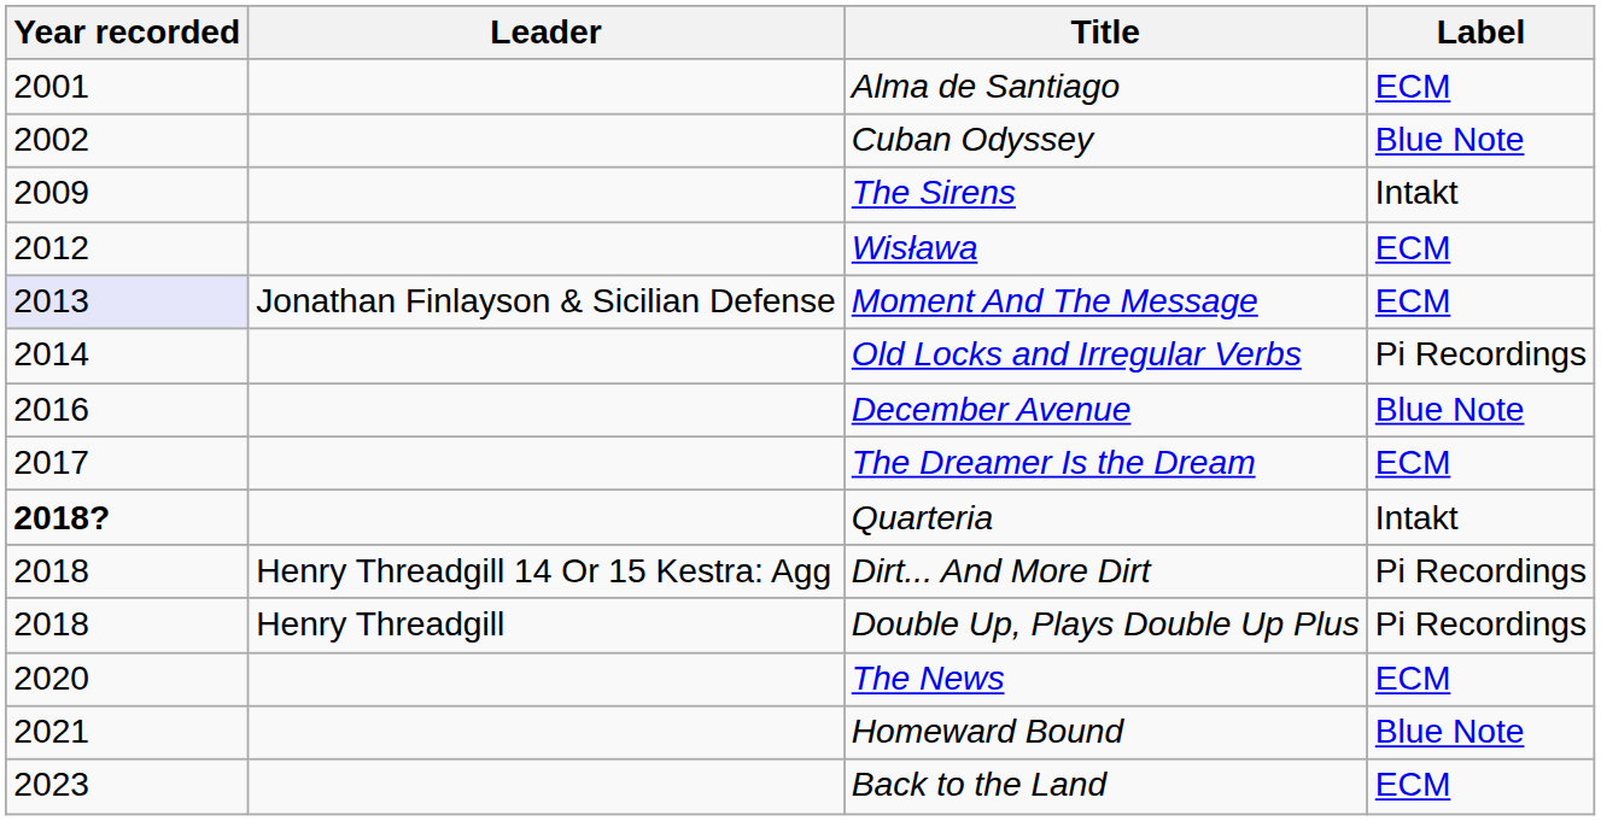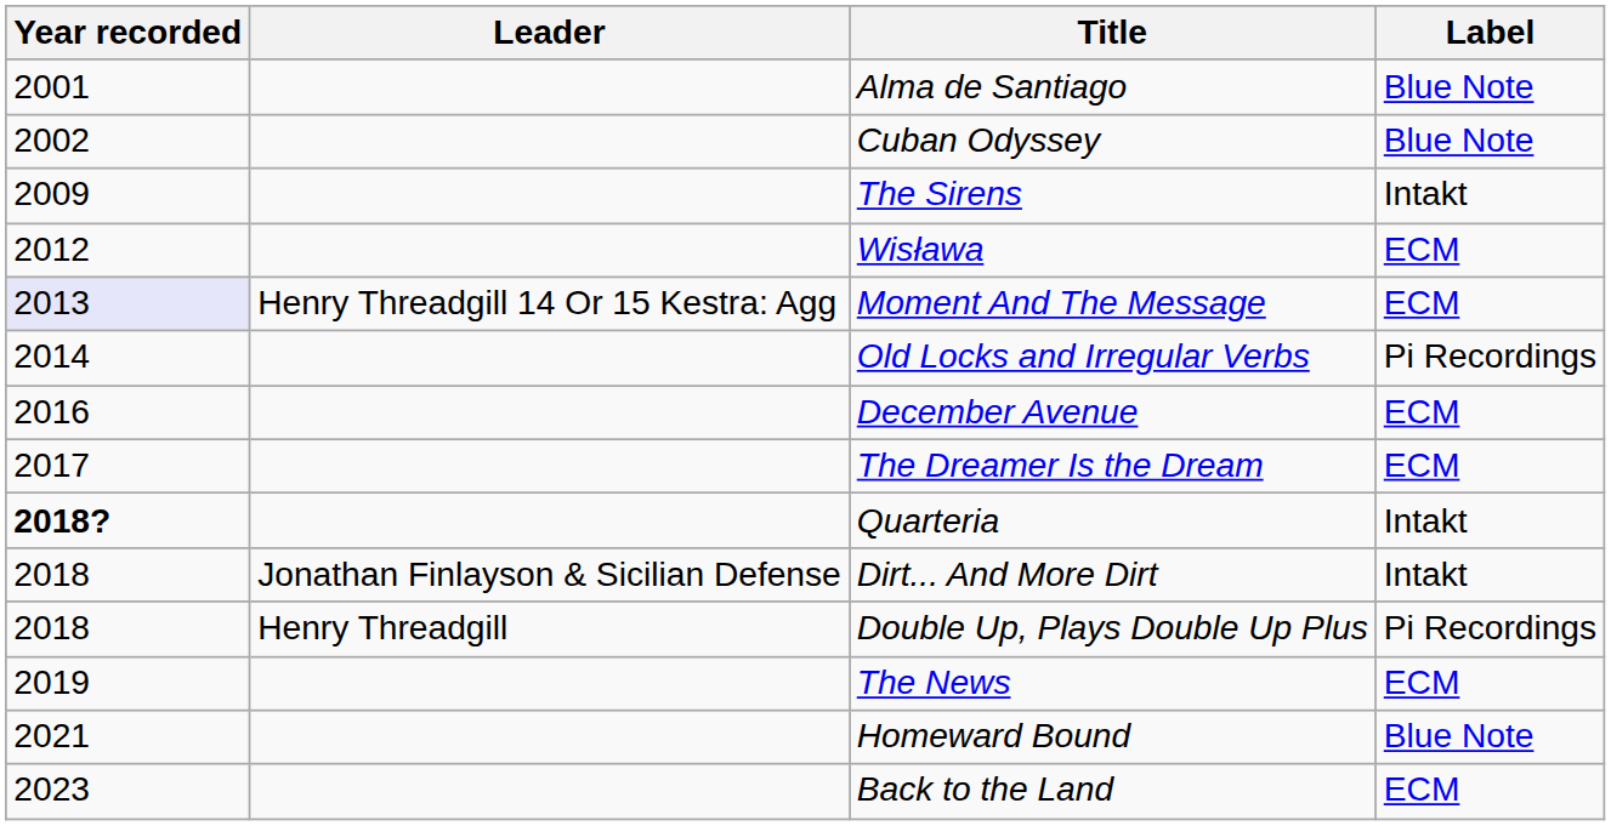 <table class="wikitable sortable">
 <tr>
 <th>Year recorded</th>
 <th>Leader</th>
 <th>Title</th>
 <th>Label</th>
 </tr>
 <tr>
 <td>2001</td>
 <td></td>
 <td><em>Alma de Santiago</em></td>
-<td><a href='#'>ECM</a></td>
+<td><a href='#'>Blue Note</a></td>
 </tr>
 <tr>
 <td>2002</td>
 <td></td>
 <td><em>Cuban Odyssey</em></td>
 <td><a href='#'>Blue Note</a></td>
 </tr>
 <tr>
 <td>2009</td>
 <td></td>
 <td><em><a href='#'>The Sirens</a></em></td>
 <td>Intakt</td>
 </tr>
 <tr>
 <td>2012</td>
 <td></td>
 <td><em><a href='#'>Wisława</a></em></td>
 <td><a href='#'>ECM</a></td>
 </tr>
 <tr>
 <td style="background: lavender;">2013</td>
-<td>Jonathan Finlayson & Sicilian Defense</td>
+<td>Henry Threadgill 14 Or 15 Kestra: Agg</td>
 <td><em><a href='#'>Moment And The Message</a></em></td>
 <td><a href='#'>ECM</a></td>
 </tr>
 <tr>
 <td>2014</td>
 <td></td>
 <td><em><a href='#'>Old Locks and Irregular Verbs</a></em></td>
 <td>Pi Recordings</td>
 </tr>
 <tr>
 <td>2016</td>
 <td></td>
 <td><em><a href='#'>December Avenue</a></em></td>
-<td><a href='#'>Blue Note</a></td>
+<td><a href='#'>ECM</a></td>
 </tr>
 <tr>
 <td>2017</td>
 <td></td>
 <td><em><a href='#'>The Dreamer Is the Dream</a></em></td>
 <td><a href='#'>ECM</a></td>
 </tr>
 <tr>
 <td><strong>2018?</strong></td>
 <td></td>
 <td><em>Quarteria</em></td>
 <td>Intakt</td>
 </tr>
 <tr>
 <td>2018</td>
-<td>Henry Threadgill 14 Or 15 Kestra: Agg</td>
+<td>Jonathan Finlayson & Sicilian Defense</td>
 <td><em>Dirt... And More Dirt</em></td>
-<td>Pi Recordings</td>
+<td>Intakt</td>
 </tr>
 <tr>
 <td>2018</td>
 <td>Henry Threadgill</td>
 <td><em>Double Up, Plays Double Up Plus</em></td>
 <td>Pi Recordings</td>
 </tr>
 <tr>
-<td>2020</td>
+<td>2019</td>
 <td></td>
 <td><em><a href='#'>The News</a></em></td>
 <td><a href='#'>ECM</a></td>
 </tr>
 <tr>
 <td>2021</td>
 <td></td>
 <td><em>Homeward Bound</em></td>
 <td><a href='#'>Blue Note</a></td>
 </tr>
 <tr>
 <td>2023</td>
 <td></td>
 <td><em>Back to the Land</em></td>
 <td><a href='#'>ECM</a></td>
 </tr>
 </table>
